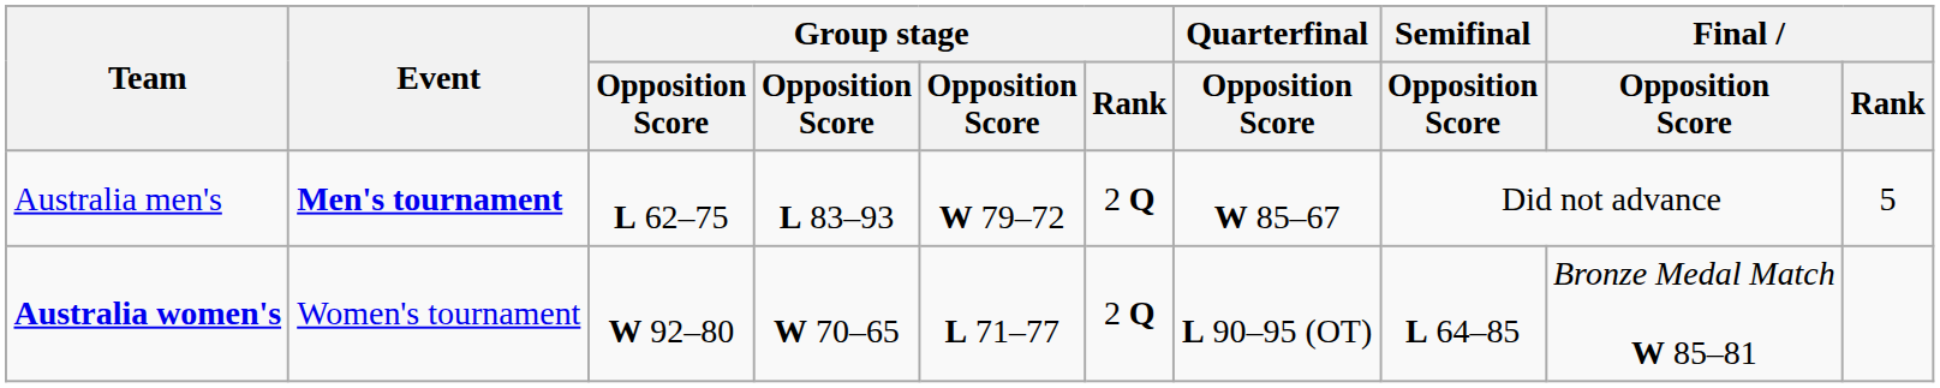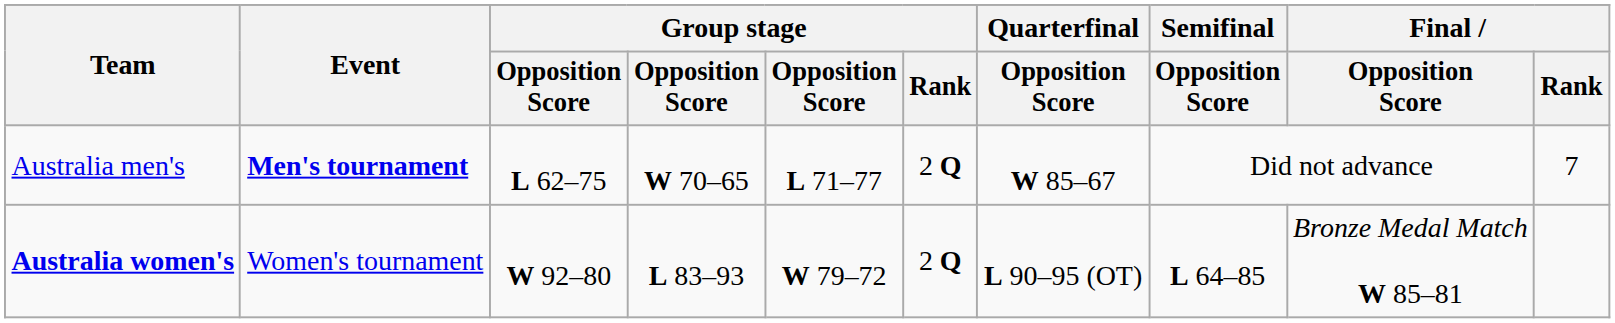 <table class=wikitable style=font-size:90%;text-align:center>
 <tr>
 <th rowspan=2>Team</th>
 <th rowspan=2>Event</th>
 <th colspan=4>Group stage</th>
 <th>Quarterfinal</th>
 <th>Semifinal</th>
 <th colspan=2>Final / </th>
 </tr>
 <tr style=font-size:95%>
 <th>Opposition<br>Score</th>
 <th>Opposition<br>Score</th>
 <th>Opposition<br>Score</th>
 <th>Rank</th>
 <th>Opposition<br>Score</th>
 <th>Opposition<br>Score</th>
 <th>Opposition<br>Score</th>
 <th>Rank</th>
 </tr>
 <tr>
 <td align=left><a href='#'>Australia men's</a></td>
 <td align=left><strong><a href='#'>Men's tournament</a></strong></td>
 <td><br><strong>L</strong> 62–75</td>
-<td><br><strong>L</strong> 83–93</td>
-<td><br><strong>W</strong> 79–72</td>
+<td><br><strong>W</strong> 70–65</td>
+<td><br><strong>L</strong> 71–77</td>
 <td>2 <strong>Q</strong></td>
 <td><br><strong>W</strong> 85–67</td>
 <td colspan=2>Did not advance</td>
-<td>5</td>
+<td>7</td>
 </tr>
 <tr>
 <td align=left><strong><a href='#'>Australia women's</a></strong></td>
 <td align=left><a href='#'>Women's tournament</a></td>
 <td><br><strong>W</strong> 92–80</td>
-<td><br><strong>W</strong> 70–65</td>
-<td><br><strong>L</strong> 71–77</td>
+<td><br><strong>L</strong> 83–93</td>
+<td><br><strong>W</strong> 79–72</td>
 <td>2 <strong>Q</strong></td>
 <td><br><strong>L</strong> 90–95 (OT)</td>
 <td><br><strong>L</strong> 64–85</td>
 <td><em>Bronze Medal Match</em><br><br><strong>W</strong> 85–81</td>
 <td></td>
 </tr>
 </table>
